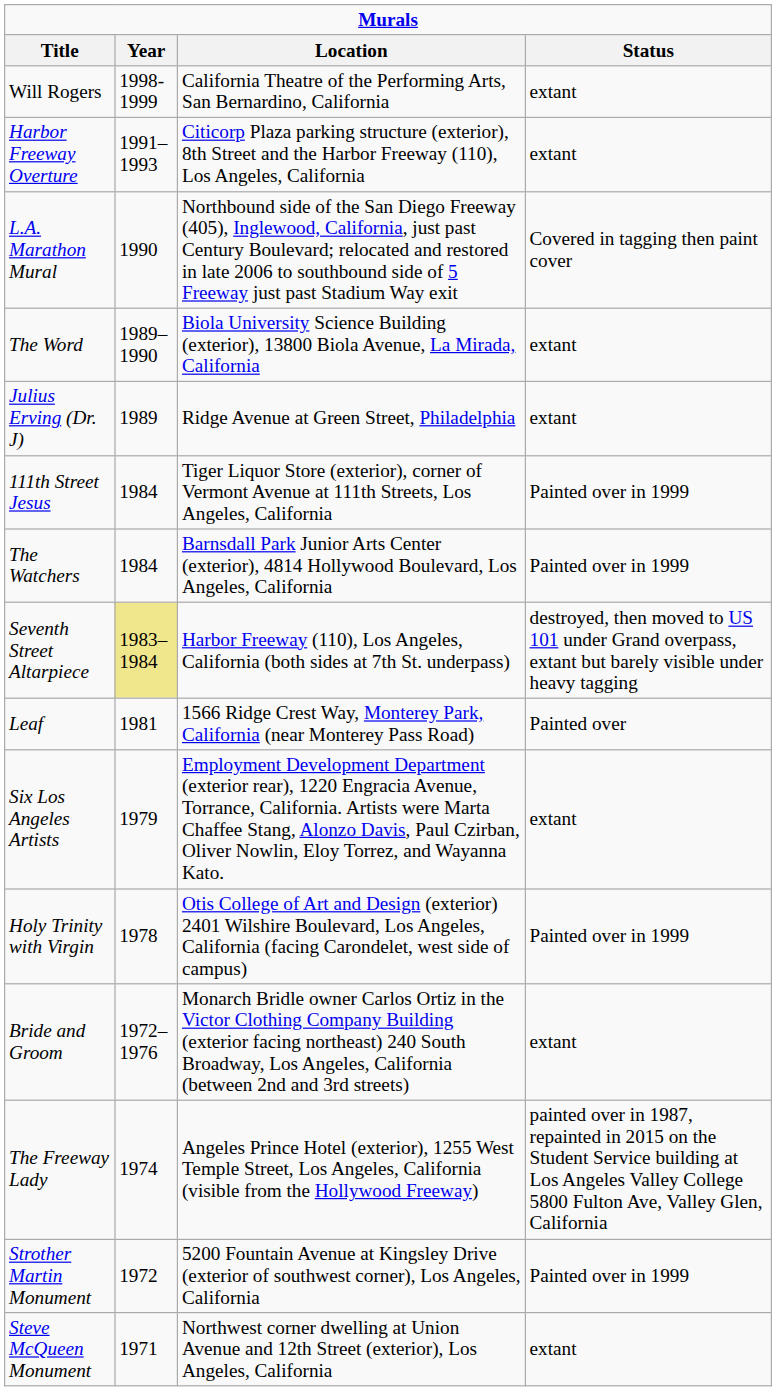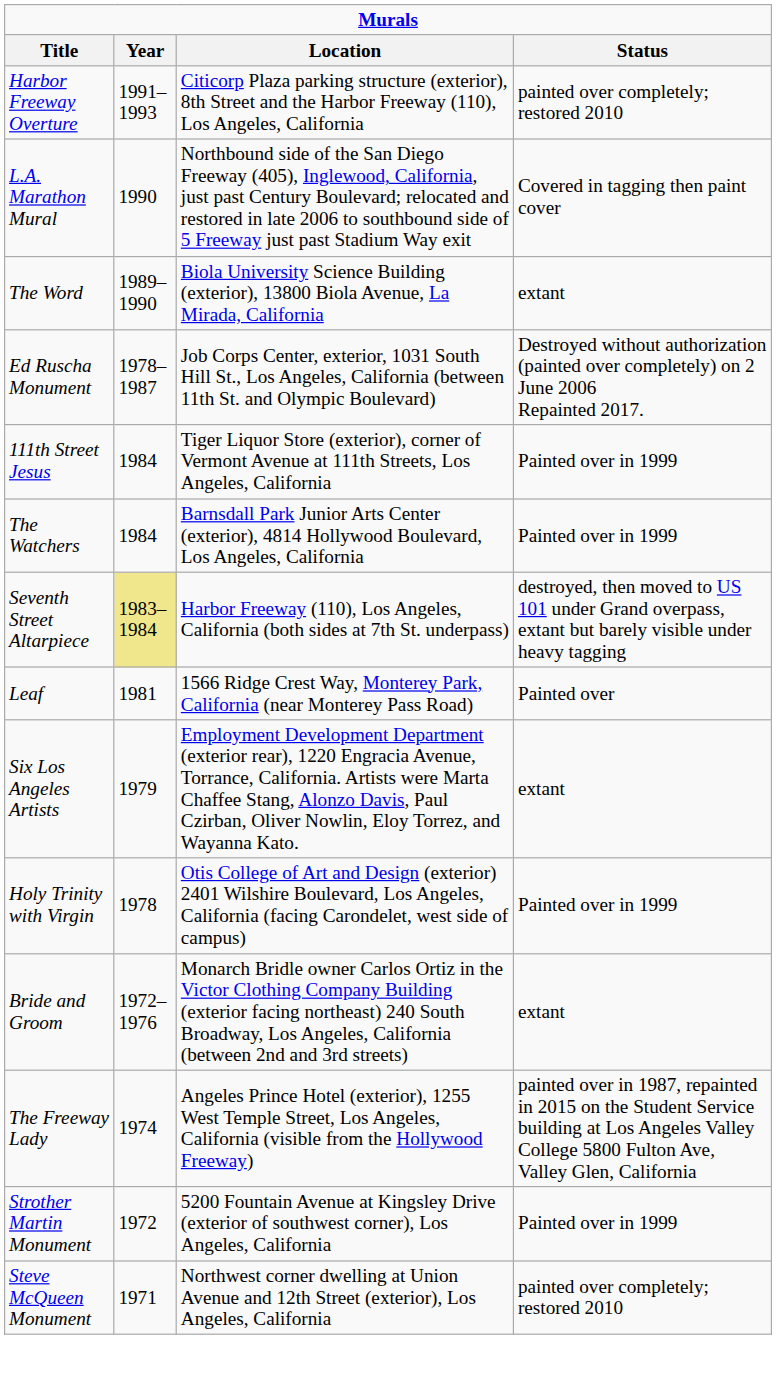 <table class="wikitable" style="width: 640px;">
 <tr>
 <td colspan=4 align=center><strong><a href='#'>Murals</a></strong></td>
 </tr>
 <tr>
 <th>Title</th>
 <th>Year</th>
 <th>Location</th>
 <th>Status</th>
 </tr>
 <tr>
-<td>Will Rogers</td>
-<td>1998-1999</td>
-<td>California Theatre of the Performing Arts, San Bernardino, California</td>
-<td>extant</td>
-</tr>
-<tr>
 <td><em><a href='#'>Harbor Freeway Overture</a></em></td>
 <td>1991–1993</td>
 <td><a href='#'>Citicorp</a> Plaza parking structure (exterior), 8th Street and the Harbor Freeway (110), Los Angeles, California</td>
-<td>extant</td>
+<td>painted over completely; restored 2010</td>
 </tr>
 <tr>
 <td><em><a href='#'>L.A. Marathon</a> Mural</em></td>
 <td>1990</td>
 <td>Northbound side of the San Diego Freeway (405), <a href='#'>Inglewood, California</a>, just past Century Boulevard; relocated and restored in late 2006 to southbound side of <a href='#'>5 Freeway</a> just past Stadium Way exit</td>
 <td>Covered in tagging then paint cover</td>
 </tr>
 <tr>
 <td><em>The Word</em> </td>
 <td>1989–1990</td>
 <td><a href='#'>Biola University</a> Science Building (exterior), 13800 Biola Avenue, <a href='#'>La Mirada, California</a></td>
 <td>extant</td>
 </tr>
 <tr>
-<td><em><a href='#'>Julius Erving</a> (Dr. J)</em></td>
-<td>1989</td>
-<td>Ridge Avenue at Green Street, <a href='#'>Philadelphia</a></td>
-<td>extant</td>
+<td><em>Ed Ruscha Monument</em></td>
+<td>1978–1987</td>
+<td>Job Corps Center, exterior, 1031 South Hill St., Los Angeles, California (between 11th St. and Olympic Boulevard)</td>
+<td>Destroyed without authorization (painted over completely) on 2 June 2006 <br>Repainted 2017.</td>
 </tr>
 <tr>
 <td><em>111th Street <a href='#'>Jesus</a></em></td>
 <td>1984</td>
 <td>Tiger Liquor Store (exterior), corner of Vermont Avenue at 111th Streets, Los Angeles, California</td>
 <td>Painted over in 1999</td>
 </tr>
 <tr>
 <td><em>The Watchers</em></td>
 <td>1984</td>
 <td><a href='#'>Barnsdall Park</a> Junior Arts Center (exterior), 4814 Hollywood Boulevard, Los Angeles, California</td>
 <td>Painted over in 1999</td>
 </tr>
 <tr>
 <td><em>Seventh Street Altarpiece</em></td>
 <td style="background: khaki;">1983–1984</td>
 <td><a href='#'>Harbor Freeway</a> (110), Los Angeles, California (both sides at 7th St. underpass)</td>
 <td>destroyed, then moved to <a href='#'>US 101</a> under Grand overpass, extant but barely visible under heavy tagging</td>
 </tr>
 <tr>
 <td><em>Leaf</em></td>
 <td>1981</td>
 <td>1566 Ridge Crest Way, <a href='#'>Monterey Park, California</a> (near Monterey Pass Road)</td>
 <td>Painted over</td>
 </tr>
 <tr>
 <td><em>Six Los Angeles Artists</em></td>
 <td>1979</td>
 <td><a href='#'>Employment Development Department</a> (exterior rear), 1220 Engracia Avenue, Torrance, California. Artists were Marta Chaffee Stang, <a href='#'>Alonzo Davis</a>, Paul Czirban, Oliver Nowlin, Eloy Torrez, and Wayanna Kato.</td>
 <td>extant</td>
 </tr>
 <tr>
 <td><em>Holy Trinity with Virgin</em></td>
 <td>1978</td>
 <td><a href='#'>Otis College of Art and Design</a> (exterior) 2401 Wilshire Boulevard, Los Angeles, California (facing Carondelet, west side of campus)</td>
 <td>Painted over in 1999</td>
 </tr>
 <tr>
 <td><em>Bride and Groom</em></td>
 <td>1972–1976</td>
 <td>Monarch Bridle owner Carlos Ortiz in the <a href='#'>Victor Clothing Company Building</a> (exterior facing northeast) 240 South Broadway, Los Angeles, California (between 2nd and 3rd streets)</td>
 <td>extant</td>
 </tr>
 <tr>
 <td><em>The Freeway Lady</em></td>
 <td>1974</td>
 <td>Angeles Prince Hotel (exterior), 1255 West Temple Street, Los Angeles, California (visible from the <a href='#'>Hollywood Freeway</a>)</td>
 <td>painted over in 1987, repainted in 2015 on the Student Service building at Los Angeles Valley College 5800 Fulton Ave, Valley Glen, California</td>
 </tr>
 <tr>
 <td><em><a href='#'>Strother Martin</a> Monument</em></td>
 <td>1972</td>
 <td>5200 Fountain Avenue at Kingsley Drive (exterior of southwest corner), Los Angeles, California</td>
 <td>Painted over in 1999</td>
 </tr>
 <tr>
 <td><em><a href='#'>Steve McQueen</a> Monument</em></td>
 <td>1971</td>
 <td>Northwest corner dwelling at Union Avenue and 12th Street (exterior), Los Angeles, California</td>
-<td>extant</td>
+<td>painted over completely; restored 2010</td>
 </tr>
 </table>
